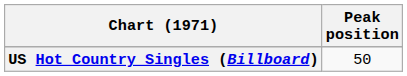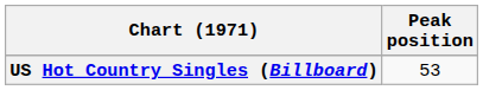 <table class="wikitable sortable plainrowheaders" style="text-align:center">
 <tr>
 <th scope="col">Chart (1971)</th>
 <th scope="col">Peak<br>position</th>
 </tr>
 <tr>
 </tr>
 <tr>
 </tr>
 <tr>
 </tr>
 <tr>
 </tr>
 <tr>
 </tr>
 <tr>
 </tr>
 <tr>
 <th scope="row">US <a href='#'>Hot Country Singles</a> (<em><a href='#'>Billboard</a></em>)</th>
-<td>50</td>
+<td>53</td>
 </tr>
 </table>
